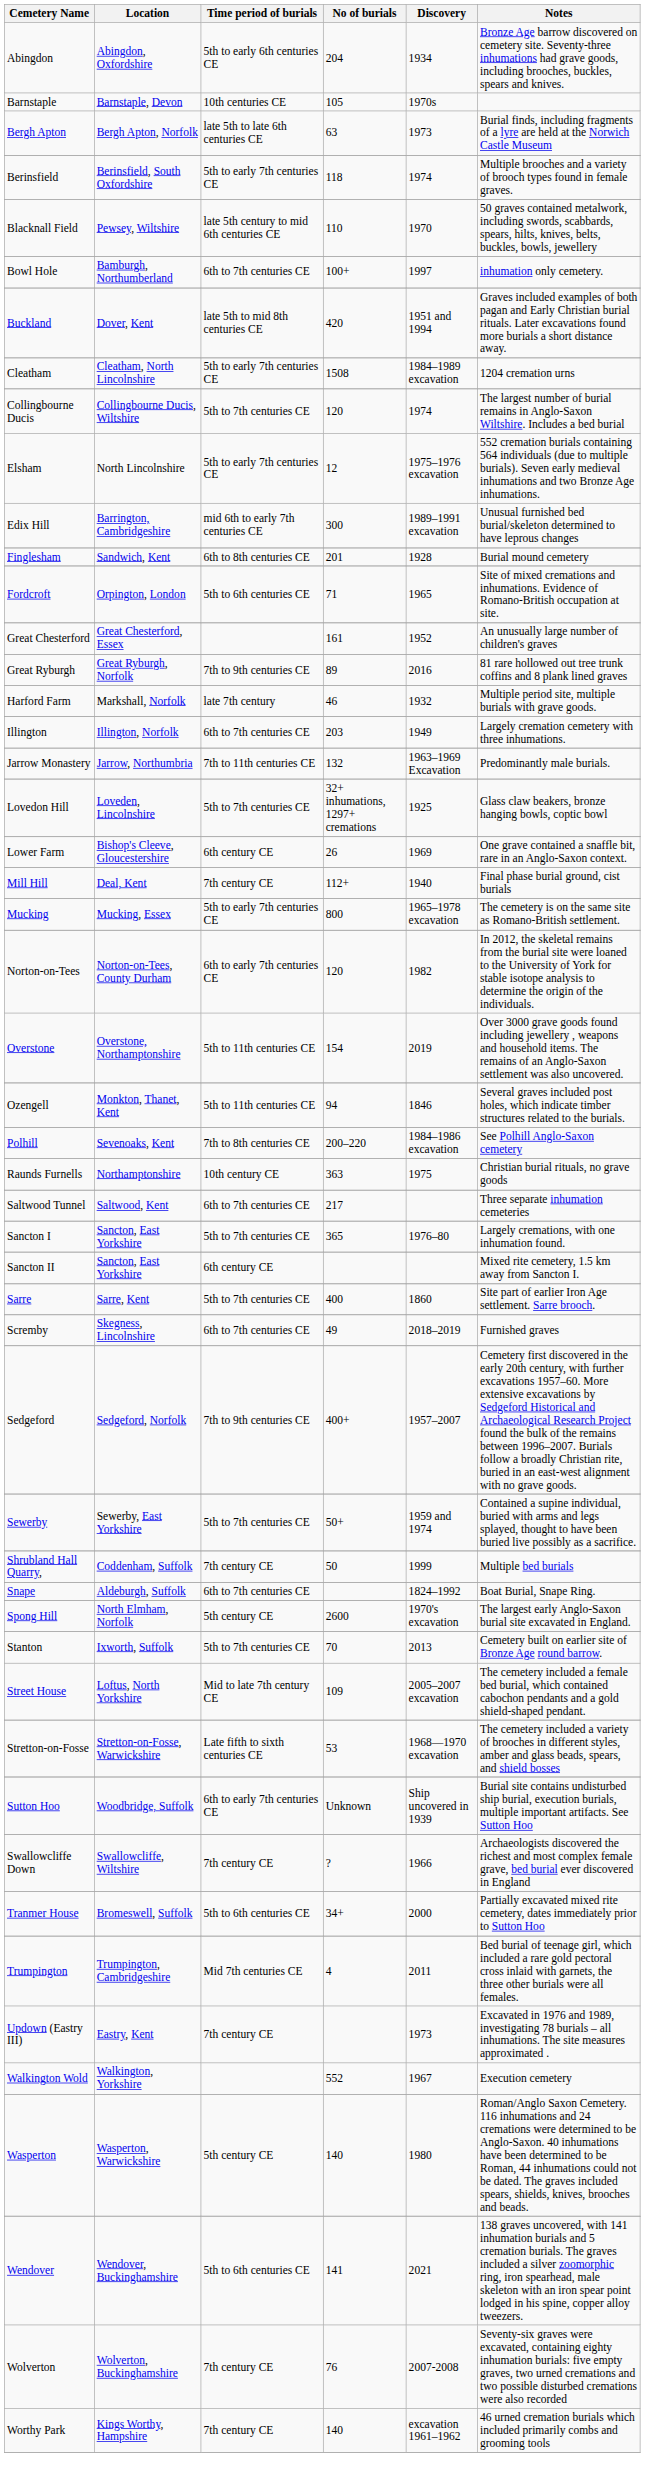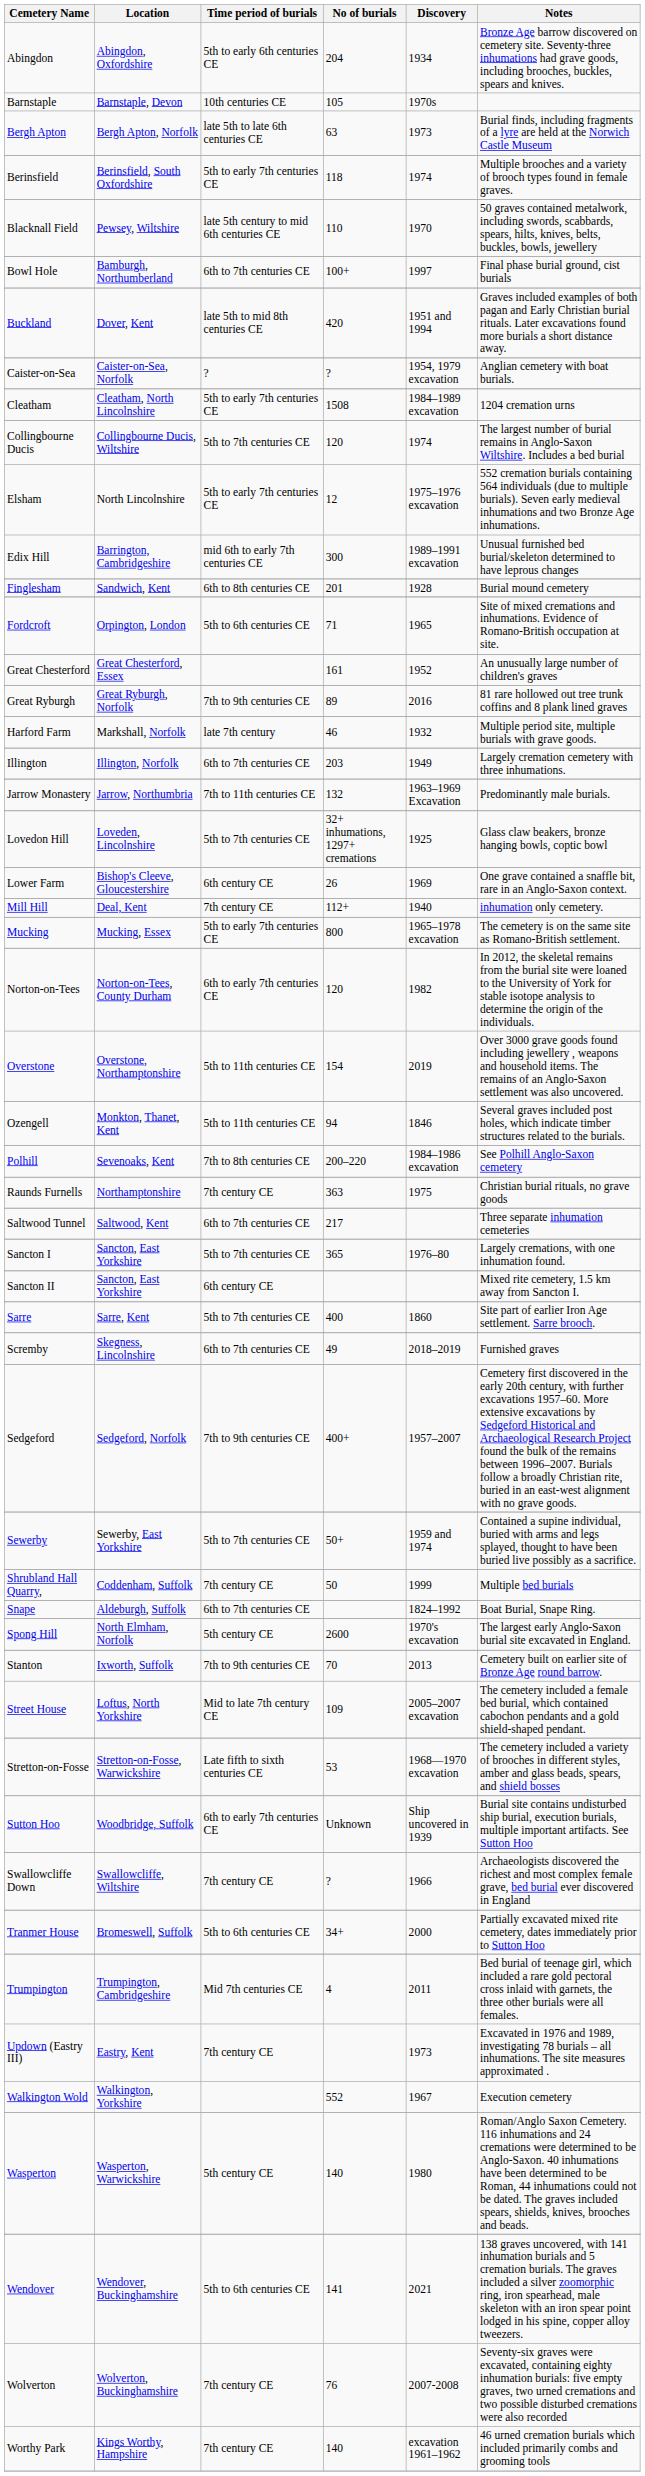 <table class="wikitable sortable" style="width: 100%">
 <tr>
 <th width="10%">Cemetery Name</th>
 <th width="10%">Location</th>
 <th width="15%">Time period of burials</th>
 <th width="10%">No of burials</th>
 <th width="8%">Discovery</th>
 <th width="20%">Notes</th>
 </tr>
 <tr>
 <td>Abingdon</td>
 <td><a href='#'>Abingdon</a>, <a href='#'>Oxfordshire</a></td>
 <td>5th to early 6th centuries CE</td>
 <td>204</td>
 <td>1934</td>
 <td><a href='#'>Bronze Age</a> barrow discovered on cemetery site. Seventy-three <a href='#'>inhumations</a> had grave goods, including brooches, buckles, spears and knives.</td>
 </tr>
 <tr>
 <td>Barnstaple</td>
 <td><a href='#'>Barnstaple</a>, <a href='#'>Devon</a></td>
 <td>10th centuries CE</td>
 <td>105</td>
 <td>1970s</td>
 <td></td>
 </tr>
 <tr>
 <td><a href='#'>Bergh Apton</a></td>
 <td><a href='#'>Bergh Apton</a>, <a href='#'>Norfolk</a></td>
 <td>late 5th to late 6th centuries CE</td>
 <td>63</td>
 <td>1973</td>
 <td>Burial finds, including fragments of a <a href='#'>lyre</a> are held at the <a href='#'>Norwich Castle Museum</a></td>
 </tr>
 <tr>
 </tr>
 <tr>
 <td>Berinsfield</td>
 <td><a href='#'>Berinsfield</a>, <a href='#'>South Oxfordshire</a></td>
 <td>5th to early 7th centuries CE</td>
 <td>118</td>
 <td>1974</td>
 <td>Multiple brooches and a variety of brooch types found in female graves.</td>
 </tr>
 <tr>
 </tr>
 <tr>
 <td>Blacknall Field</td>
 <td><a href='#'>Pewsey</a>, <a href='#'>Wiltshire</a></td>
 <td>late 5th century to mid 6th centuries CE</td>
 <td>110</td>
 <td>1970</td>
 <td>50 graves contained metalwork, including swords, scabbards, spears, hilts, knives, belts, buckles, bowls, jewellery</td>
 </tr>
 <tr>
 </tr>
 <tr>
 <td>Bowl Hole</td>
 <td><a href='#'>Bamburgh</a>, <a href='#'>Northumberland</a></td>
 <td>6th to 7th centuries CE</td>
 <td>100+</td>
 <td>1997</td>
-<td><a href='#'>inhumation</a> only cemetery.</td>
+<td>Final phase burial ground, cist burials</td>
 </tr>
 <tr>
 </tr>
 <tr>
 </tr>
 <tr>
 <td><a href='#'>Buckland</a></td>
 <td><a href='#'>Dover</a>, <a href='#'>Kent</a></td>
 <td>late 5th to mid 8th centuries CE</td>
 <td>420</td>
 <td>1951 and 1994</td>
 <td>Graves included examples of both pagan and Early Christian burial rituals. Later excavations found more burials a short distance away.</td>
 </tr>
 <tr>
+</tr>
+<tr>
+<td>Caister-on-Sea</td>
+<td><a href='#'>Caister-on-Sea</a>, <a href='#'>Norfolk</a></td>
+<td>?</td>
+<td>?</td>
+<td>1954, 1979 excavation</td>
+<td>Anglian cemetery with boat burials.</td>
 </tr>
 <tr>
 </tr>
 <tr>
 <td>Cleatham</td>
 <td><a href='#'>Cleatham</a>, <a href='#'>North Lincolnshire</a></td>
 <td>5th to early 7th centuries CE</td>
 <td>1508</td>
 <td>1984–1989 excavation</td>
 <td>1204 cremation urns </td>
 </tr>
 <tr>
 </tr>
 <tr>
 <td>Collingbourne Ducis</td>
 <td><a href='#'>Collingbourne Ducis</a>, <a href='#'>Wiltshire</a></td>
 <td>5th to 7th centuries CE</td>
 <td>120</td>
 <td>1974</td>
 <td>The largest number of burial remains in Anglo-Saxon <a href='#'>Wiltshire</a>. Includes a bed burial</td>
 </tr>
 <tr>
 <td>Elsham</td>
 <td>North Lincolnshire</td>
 <td>5th to early 7th centuries CE</td>
 <td>12</td>
 <td>1975–1976 excavation</td>
 <td>552 cremation burials containing 564 individuals (due to multiple burials). Seven early medieval inhumations and two Bronze Age inhumations.</td>
 </tr>
 <tr>
 <td>Edix Hill</td>
 <td><a href='#'>Barrington, Cambridgeshire</a></td>
 <td>mid 6th to early 7th centuries CE</td>
 <td>300</td>
 <td>1989–1991 excavation</td>
 <td>Unusual furnished bed burial/skeleton determined to have leprous changes</td>
 </tr>
 <tr>
 </tr>
 <tr>
 <td><a href='#'>Finglesham</a></td>
 <td><a href='#'>Sandwich</a>, <a href='#'>Kent</a></td>
 <td>6th to 8th centuries CE</td>
 <td>201</td>
 <td>1928</td>
 <td>Burial mound cemetery </td>
 </tr>
 <tr>
 </tr>
 <tr>
 <td><a href='#'>Fordcroft</a></td>
 <td><a href='#'>Orpington</a>, <a href='#'>London</a></td>
 <td>5th to 6th centuries CE</td>
 <td>71</td>
 <td>1965</td>
 <td>Site of mixed cremations and inhumations. Evidence of Romano-British occupation at site.</td>
 </tr>
 <tr>
 </tr>
 <tr>
 <td>Great Chesterford</td>
 <td><a href='#'>Great Chesterford</a>, <a href='#'>Essex</a></td>
 <td></td>
 <td>161</td>
 <td>1952</td>
 <td>An unusually large number of children's graves </td>
 </tr>
 <tr>
 </tr>
 <tr>
 </tr>
 <tr>
 <td>Great Ryburgh</td>
 <td><a href='#'>Great Ryburgh</a>, <a href='#'>Norfolk</a></td>
 <td>7th to 9th centuries CE</td>
 <td>89</td>
 <td>2016</td>
 <td>81 rare hollowed out tree trunk coffins and 8 plank lined graves</td>
 </tr>
 <tr>
 </tr>
 <tr>
 <td>Harford Farm</td>
 <td>Markshall, <a href='#'>Norfolk</a></td>
 <td>late 7th century</td>
 <td>46</td>
 <td>1932</td>
 <td>Multiple period site, multiple burials with grave goods.</td>
 </tr>
 <tr>
 </tr>
 <tr>
 <td>Illington</td>
 <td><a href='#'>Illington</a>, <a href='#'>Norfolk</a></td>
 <td>6th to 7th centuries CE</td>
 <td>203</td>
 <td>1949</td>
 <td>Largely cremation cemetery with three inhumations.</td>
 </tr>
 <tr>
 </tr>
 <tr>
 <td>Jarrow Monastery</td>
 <td><a href='#'>Jarrow</a>, <a href='#'>Northumbria</a></td>
 <td>7th to 11th centuries CE</td>
 <td>132</td>
 <td>1963–1969 Excavation</td>
 <td>Predominantly male burials.</td>
 </tr>
 <tr>
 </tr>
 <tr>
 <td>Lovedon Hill</td>
 <td><a href='#'>Loveden</a>, <a href='#'>Lincolnshire</a></td>
 <td>5th to 7th centuries CE</td>
 <td>32+ inhumations, 1297+ cremations</td>
 <td>1925</td>
 <td>Glass claw beakers, bronze hanging bowls, coptic bowl</td>
 </tr>
 <tr>
 </tr>
 <tr>
 <td>Lower Farm</td>
 <td><a href='#'>Bishop's Cleeve</a>, <a href='#'>Gloucestershire</a></td>
 <td>6th century CE</td>
 <td>26</td>
 <td>1969</td>
 <td>One grave contained a snaffle bit, rare in an Anglo-Saxon context.</td>
 </tr>
 <tr>
 </tr>
 <tr>
 <td><a href='#'>Mill Hill</a></td>
 <td><a href='#'>Deal, Kent</a></td>
 <td>7th century CE</td>
 <td>112+</td>
 <td>1940</td>
-<td>Final phase burial ground, cist burials</td>
+<td><a href='#'>inhumation</a> only cemetery.</td>
 </tr>
 <tr>
 </tr>
 <tr>
 <td><a href='#'>Mucking</a></td>
 <td><a href='#'>Mucking</a>, <a href='#'>Essex</a></td>
 <td>5th to early 7th centuries CE</td>
 <td>800</td>
 <td>1965–1978 excavation</td>
 <td>The cemetery is on the same site as Romano-British settlement.</td>
 </tr>
 <tr>
 </tr>
 <tr>
 <td>Norton-on-Tees</td>
 <td><a href='#'>Norton-on-Tees</a>, <a href='#'>County Durham</a></td>
 <td>6th to early 7th centuries CE</td>
 <td>120</td>
 <td>1982</td>
 <td>In 2012, the skeletal remains from the burial site were loaned to the University of York for stable isotope analysis to determine the origin of the individuals.</td>
 </tr>
 <tr>
 <td><a href='#'>Overstone</a></td>
 <td><a href='#'>Overstone, Northamptonshire</a></td>
 <td>5th to 11th centuries CE</td>
 <td>154</td>
 <td>2019</td>
 <td>Over 3000 grave goods found including jewellery , weapons and household items. The remains of an Anglo-Saxon settlement was also uncovered.</td>
 </tr>
 <tr>
 </tr>
 <tr>
 <td>Ozengell</td>
 <td><a href='#'>Monkton</a>, <a href='#'>Thanet</a>, <a href='#'>Kent</a></td>
 <td>5th to 11th centuries CE</td>
 <td>94</td>
 <td>1846</td>
 <td>Several graves included post holes, which indicate timber structures related to the burials.</td>
 </tr>
 <tr>
 </tr>
 <tr>
 <td><a href='#'>Polhill</a></td>
 <td><a href='#'>Sevenoaks</a>, <a href='#'>Kent</a></td>
 <td>7th to 8th centuries CE</td>
 <td>200–220</td>
 <td>1984–1986 excavation</td>
 <td>See  <a href='#'>Polhill Anglo-Saxon cemetery</a></td>
 </tr>
 <tr>
 </tr>
 <tr>
 <td>Raunds Furnells</td>
 <td><a href='#'>Northamptonshire</a></td>
-<td>10th century CE</td>
+<td>7th century CE</td>
 <td>363</td>
 <td>1975</td>
 <td>Christian burial rituals, no grave goods</td>
 </tr>
 <tr>
 </tr>
 <tr>
 <td>Saltwood Tunnel</td>
 <td><a href='#'>Saltwood</a>, <a href='#'>Kent</a></td>
 <td>6th to 7th centuries CE</td>
 <td>217</td>
 <td></td>
 <td>Three separate <a href='#'>inhumation</a> cemeteries</td>
 </tr>
 <tr>
 </tr>
 <tr>
 <td>Sancton I</td>
 <td><a href='#'>Sancton</a>, <a href='#'>East Yorkshire</a></td>
 <td>5th to 7th centuries CE</td>
 <td>365</td>
 <td>1976–80</td>
 <td>Largely cremations, with one inhumation found.</td>
 </tr>
 <tr>
 </tr>
 <tr>
 <td>Sancton II</td>
 <td><a href='#'>Sancton</a>, <a href='#'>East Yorkshire</a></td>
 <td>6th century CE</td>
 <td></td>
 <td></td>
 <td>Mixed rite cemetery, 1.5 km away from Sancton I.</td>
 </tr>
 <tr>
 </tr>
 <tr>
 <td><a href='#'>Sarre</a></td>
 <td><a href='#'>Sarre</a>, <a href='#'>Kent</a></td>
 <td>5th to 7th centuries CE</td>
 <td>400</td>
 <td>1860</td>
 <td>Site part of earlier Iron Age settlement. <a href='#'>Sarre brooch</a>.</td>
 </tr>
 <tr>
 </tr>
 <tr>
 <td>Scremby</td>
 <td><a href='#'>Skegness</a>, <a href='#'>Lincolnshire</a></td>
 <td>6th to 7th centuries CE</td>
 <td>49</td>
 <td>2018–2019</td>
 <td>Furnished graves</td>
 </tr>
 <tr>
 </tr>
 <tr>
 <td>Sedgeford</td>
 <td><a href='#'>Sedgeford</a>, <a href='#'>Norfolk</a></td>
 <td>7th to 9th centuries CE</td>
 <td>400+</td>
 <td>1957–2007</td>
 <td>Cemetery first discovered in the early 20th century, with further excavations 1957–60. More extensive excavations by <a href='#'>Sedgeford Historical and Archaeological Research Project</a> found the bulk of the remains between 1996–2007. Burials follow a broadly Christian rite, buried in an east-west alignment with no grave goods.</td>
 </tr>
 <tr>
 </tr>
 <tr>
 <td><a href='#'>Sewerby</a></td>
 <td>Sewerby, <a href='#'>East Yorkshire</a></td>
 <td>5th to 7th centuries CE</td>
 <td>50+</td>
 <td>1959 and 1974</td>
 <td>Contained a supine individual, buried with arms and legs splayed, thought to have been buried live possibly as a sacrifice.</td>
 </tr>
 <tr>
 </tr>
 <tr>
 <td><a href='#'>Shrubland Hall Quarry</a>,</td>
 <td><a href='#'>Coddenham</a>, <a href='#'>Suffolk</a></td>
 <td>7th century CE</td>
 <td>50</td>
 <td>1999</td>
 <td>Multiple <a href='#'>bed burials</a></td>
 </tr>
 <tr>
 </tr>
 <tr>
 <td><a href='#'>Snape</a></td>
 <td><a href='#'>Aldeburgh</a>, <a href='#'>Suffolk</a></td>
 <td>6th to 7th centuries CE</td>
 <td></td>
 <td>1824–1992</td>
 <td>Boat Burial, Snape Ring.</td>
 </tr>
 <tr>
 </tr>
 <tr>
 <td><a href='#'>Spong Hill</a></td>
 <td><a href='#'>North Elmham</a>, <a href='#'>Norfolk</a></td>
 <td>5th century CE</td>
 <td>2600</td>
 <td>1970's excavation</td>
 <td>The largest early Anglo-Saxon burial site excavated in England.</td>
 </tr>
 <tr>
 </tr>
 <tr>
 <td>Stanton</td>
 <td><a href='#'>Ixworth</a>, <a href='#'>Suffolk</a></td>
-<td>5th to 7th centuries CE</td>
+<td>7th to 9th centuries CE</td>
 <td>70</td>
 <td>2013</td>
 <td>Cemetery built on earlier site of <a href='#'>Bronze Age</a> <a href='#'>round barrow</a>.</td>
 </tr>
 <tr>
 <td><a href='#'>Street House</a></td>
 <td><a href='#'>Loftus</a>, <a href='#'>North Yorkshire</a></td>
 <td>Mid to late 7th century CE</td>
 <td>109</td>
 <td>2005–2007 excavation</td>
 <td>The cemetery included a female bed burial, which contained cabochon pendants and a gold shield-shaped pendant.</td>
 </tr>
 <tr>
 </tr>
 <tr>
 <td>Stretton-on-Fosse</td>
 <td><a href='#'>Stretton-on-Fosse</a>, <a href='#'>Warwickshire</a></td>
 <td>Late fifth to sixth centuries CE</td>
 <td>53</td>
 <td>1968—1970 excavation</td>
 <td>The cemetery included a variety of brooches in different styles, amber and glass beads, spears, and <a href='#'>shield bosses</a></td>
 </tr>
 <tr>
 </tr>
 <tr>
 <td><a href='#'>Sutton Hoo</a></td>
 <td><a href='#'>Woodbridge, Suffolk</a></td>
 <td>6th to early 7th centuries CE</td>
 <td>Unknown</td>
 <td>Ship uncovered in 1939</td>
 <td>Burial site contains undisturbed ship burial, execution burials,  multiple important artifacts. See <a href='#'>Sutton Hoo</a></td>
 </tr>
 <tr>
 </tr>
 <tr>
 <td>Swallowcliffe Down</td>
 <td><a href='#'>Swallowcliffe</a>, <a href='#'>Wiltshire</a></td>
 <td>7th century CE</td>
 <td>?</td>
 <td>1966</td>
 <td>Archaeologists discovered the richest and most complex female grave, <a href='#'>bed burial</a> ever discovered in England</td>
 </tr>
 <tr>
 </tr>
 <tr>
 <td><a href='#'>Tranmer House</a></td>
 <td><a href='#'>Bromeswell</a>, <a href='#'>Suffolk</a></td>
 <td>5th to 6th centuries CE</td>
 <td>34+</td>
 <td>2000</td>
 <td>Partially excavated mixed rite cemetery, dates immediately prior to <a href='#'>Sutton Hoo</a></td>
 </tr>
 <tr>
 </tr>
 <tr>
 <td><a href='#'>Trumpington</a></td>
 <td><a href='#'>Trumpington</a>, <a href='#'>Cambridgeshire</a></td>
 <td>Mid 7th centuries CE</td>
 <td>4</td>
 <td>2011</td>
 <td>Bed burial of teenage girl, which included a rare gold pectoral cross inlaid with garnets, the three other burials were all females.</td>
 </tr>
 <tr>
 <td><a href='#'>Updown</a> (Eastry III)</td>
 <td><a href='#'>Eastry</a>, <a href='#'>Kent</a></td>
 <td>7th century CE</td>
 <td></td>
 <td>1973</td>
 <td>Excavated in 1976 and 1989, investigating 78 burials – all inhumations. The site measures approximated .</td>
 </tr>
 <tr>
 <td><a href='#'>Walkington Wold</a></td>
 <td><a href='#'>Walkington</a>, <a href='#'>Yorkshire</a></td>
 <td></td>
 <td>552</td>
 <td>1967</td>
 <td>Execution cemetery</td>
 </tr>
 <tr>
 </tr>
 <tr>
 <td><a href='#'>Wasperton</a></td>
 <td><a href='#'>Wasperton</a>, <a href='#'>Warwickshire</a></td>
 <td>5th century CE</td>
 <td>140</td>
 <td>1980</td>
 <td>Roman/Anglo Saxon Cemetery. 116 inhumations and 24 cremations were determined to be Anglo-Saxon. 40 inhumations have been determined to be Roman, 44 inhumations could not be dated. The graves included spears, shields, knives, brooches and beads.</td>
 </tr>
 <tr>
 </tr>
 <tr>
 <td><a href='#'>Wendover</a></td>
 <td><a href='#'>Wendover</a>, <a href='#'>Buckinghamshire</a></td>
 <td>5th to 6th centuries CE</td>
 <td>141</td>
 <td>2021</td>
 <td>138 graves uncovered, with 141 inhumation burials and 5 cremation burials. The graves included a silver <a href='#'>zoomorphic</a> ring, iron spearhead, male skeleton with an iron spear point lodged in his spine, copper alloy tweezers.</td>
 </tr>
 <tr>
 <td>Wolverton</td>
 <td><a href='#'>Wolverton</a>, <a href='#'>Buckinghamshire</a></td>
 <td>7th century CE</td>
 <td>76</td>
 <td>2007-2008</td>
 <td>Seventy-six graves were excavated, containing eighty inhumation burials: five empty graves, two urned cremations and two possible disturbed cremations were also recorded</td>
 </tr>
 <tr>
 <td>Worthy Park</td>
 <td><a href='#'>Kings Worthy</a>, <a href='#'>Hampshire</a></td>
 <td>7th century CE</td>
 <td>140</td>
 <td>excavation 1961–1962</td>
 <td>46 urned cremation burials which included primarily combs and grooming tools</td>
 </tr>
 <tr>
 </tr>
 </table>
